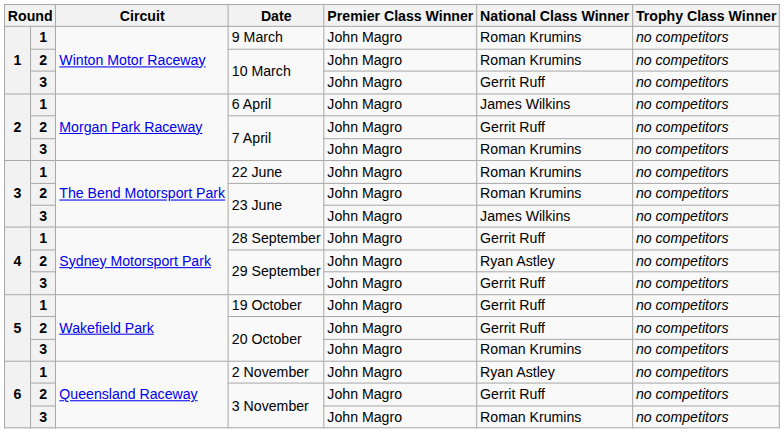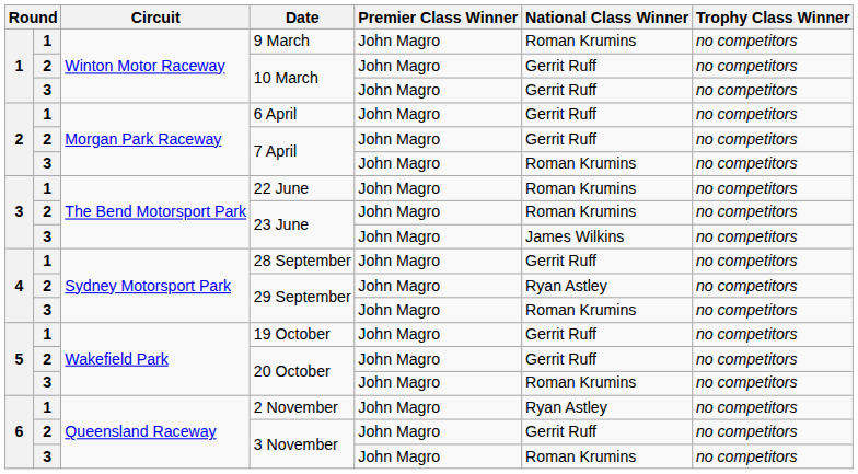 <table class="wikitable" style="font-size: 85%;">
 <tr>
 <th colspan="2">Round</th>
 <th>Circuit</th>
 <th>Date</th>
 <th>Premier Class Winner</th>
 <th>National Class Winner</th>
 <th>Trophy Class Winner</th>
 </tr>
 <tr>
 <th rowspan="3">1</th>
 <th>1</th>
 <td rowspan=3><a href='#'>Winton Motor Raceway</a></td>
 <td>9 March</td>
 <td> John Magro</td>
 <td> Roman Krumins</td>
 <td><em>no competitors</em></td>
 </tr>
 <tr>
 <th>2</th>
 <td rowspan=2>10 March</td>
 <td> John Magro</td>
-<td> Roman Krumins</td>
+<td> Gerrit Ruff</td>
 <td><em>no competitors</em></td>
 </tr>
 <tr>
 <th>3</th>
 <td> John Magro</td>
 <td> Gerrit Ruff</td>
 <td><em>no competitors</em></td>
 </tr>
 <tr>
 <th rowspan=3>2</th>
 <th>1</th>
 <td rowspan=3><a href='#'>Morgan Park Raceway</a></td>
 <td>6 April</td>
 <td> John Magro</td>
-<td> James Wilkins</td>
+<td> Gerrit Ruff</td>
 <td><em>no competitors</em></td>
 </tr>
 <tr>
 <th>2</th>
 <td rowspan=2>7 April</td>
 <td> John Magro</td>
 <td> Gerrit Ruff</td>
 <td><em>no competitors</em></td>
 </tr>
 <tr>
 <th>3</th>
 <td> John Magro</td>
 <td> Roman Krumins</td>
 <td><em>no competitors</em></td>
 </tr>
 <tr>
 <th rowspan=3>3</th>
 <th>1</th>
 <td rowspan=3><a href='#'>The Bend Motorsport Park</a></td>
 <td>22 June</td>
 <td> John Magro</td>
 <td> Roman Krumins</td>
 <td><em>no competitors</em></td>
 </tr>
 <tr>
 <th>2</th>
 <td rowspan=2>23 June</td>
 <td> John Magro</td>
 <td> Roman Krumins</td>
 <td><em>no competitors</em></td>
 </tr>
 <tr>
 <th>3</th>
 <td> John Magro</td>
 <td> James Wilkins</td>
 <td><em>no competitors</em></td>
 </tr>
 <tr>
 <th rowspan=3>4</th>
 <th>1</th>
 <td rowspan=3><a href='#'>Sydney Motorsport Park</a></td>
 <td>28 September</td>
 <td> John Magro</td>
 <td> Gerrit Ruff</td>
 <td><em>no competitors</em></td>
 </tr>
 <tr>
 <th>2</th>
 <td rowspan=2>29 September</td>
 <td> John Magro</td>
 <td> Ryan Astley</td>
 <td><em>no competitors</em></td>
 </tr>
 <tr>
 <th>3</th>
 <td> John Magro</td>
-<td> Gerrit Ruff</td>
+<td> Roman Krumins</td>
 <td><em>no competitors</em></td>
 </tr>
 <tr>
 <th rowspan=3>5</th>
 <th>1</th>
 <td rowspan=3><a href='#'>Wakefield Park</a></td>
 <td>19 October</td>
 <td> John Magro</td>
 <td> Gerrit Ruff</td>
 <td><em>no competitors</em></td>
 </tr>
 <tr>
 <th>2</th>
 <td rowspan=2>20 October</td>
 <td> John Magro</td>
 <td> Gerrit Ruff</td>
 <td><em>no competitors</em></td>
 </tr>
 <tr>
 <th>3</th>
 <td> John Magro</td>
 <td> Roman Krumins</td>
 <td><em>no competitors</em></td>
 </tr>
 <tr>
 <th rowspan=3>6</th>
 <th>1</th>
 <td rowspan=3><a href='#'>Queensland Raceway</a></td>
 <td>2 November</td>
 <td> John Magro</td>
 <td> Ryan Astley</td>
 <td><em>no competitors</em></td>
 </tr>
 <tr>
 <th>2</th>
 <td rowspan=2>3 November</td>
 <td> John Magro</td>
 <td> Gerrit Ruff</td>
 <td><em>no competitors</em></td>
 </tr>
 <tr>
 <th>3</th>
 <td> John Magro</td>
 <td> Roman Krumins</td>
 <td><em>no competitors</em></td>
 </tr>
 </table>
